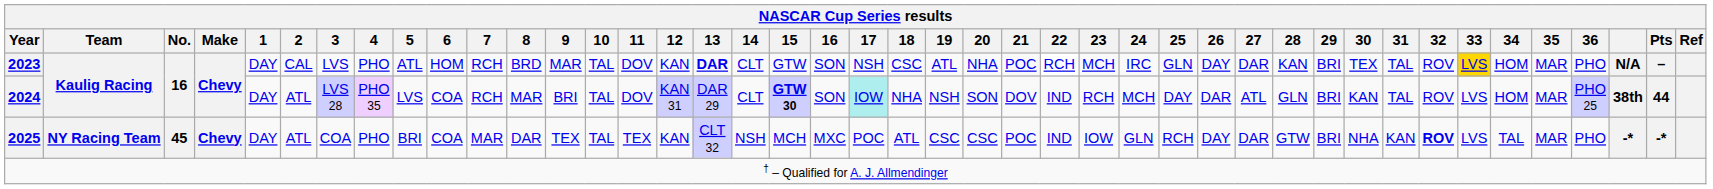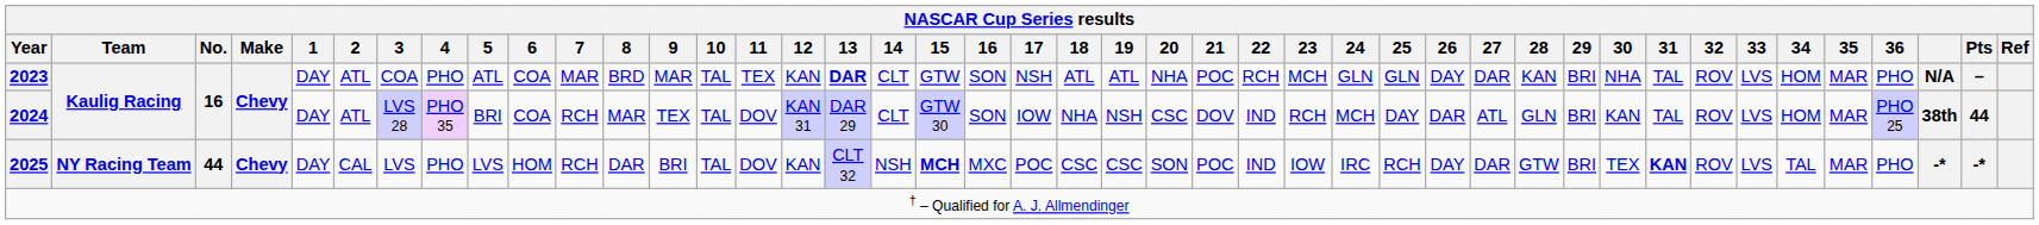 <table class="wikitable" style="text-align:center; font-size:75%">
 <tr>
 <th colspan=43><a href='#'>NASCAR Cup Series</a> results</th>
 </tr>
 <tr>
 <th>Year</th>
 <th>Team</th>
 <th>No.</th>
 <th>Make</th>
 <th>1</th>
 <th>2</th>
 <th>3</th>
 <th>4</th>
 <th>5</th>
 <th>6</th>
 <th>7</th>
 <th>8</th>
 <th>9</th>
 <th>10</th>
 <th>11</th>
 <th>12</th>
 <th>13</th>
 <th>14</th>
 <th>15</th>
 <th>16</th>
 <th>17</th>
 <th>18</th>
 <th>19</th>
 <th>20</th>
 <th>21</th>
 <th>22</th>
 <th>23</th>
 <th>24</th>
 <th>25</th>
 <th>26</th>
 <th>27</th>
 <th>28</th>
 <th>29</th>
 <th>30</th>
 <th>31</th>
 <th>32</th>
 <th>33</th>
 <th>34</th>
 <th>35</th>
 <th>36</th>
 <th></th>
 <th>Pts</th>
 <th>Ref</th>
 </tr>
 <tr>
 <th><a href='#'>2023</a></th>
 <th rowspan=2><a href='#'>Kaulig Racing</a></th>
 <th rowspan=2>16</th>
 <th rowspan=2><a href='#'>Chevy</a></th>
 <td><a href='#'>DAY</a></td>
-<td><a href='#'>CAL</a></td>
-<td><a href='#'>LVS</a></td>
+<td><a href='#'>ATL</a></td>
+<td><a href='#'>COA</a></td>
 <td><a href='#'>PHO</a></td>
 <td><a href='#'>ATL</a></td>
-<td><a href='#'>HOM</a></td>
-<td><a href='#'>RCH</a></td>
+<td><a href='#'>COA</a></td>
+<td><a href='#'>MAR</a></td>
 <td><a href='#'>BRD</a></td>
 <td><a href='#'>MAR</a></td>
 <td><a href='#'>TAL</a></td>
-<td><a href='#'>DOV</a></td>
+<td><a href='#'>TEX</a></td>
 <td><a href='#'>KAN</a></td>
 <td><strong><a href='#'>DAR</a></strong></td>
 <td><a href='#'>CLT</a></td>
 <td><a href='#'>GTW</a></td>
 <td><a href='#'>SON</a></td>
 <td><a href='#'>NSH</a></td>
-<td><a href='#'>CSC</a></td>
+<td><a href='#'>ATL</a></td>
 <td><a href='#'>ATL</a></td>
 <td><a href='#'>NHA</a></td>
 <td><a href='#'>POC</a></td>
 <td style="background:#FFFFFF;"><a href='#'>RCH</a><br></td>
 <td><a href='#'>MCH</a></td>
-<td><a href='#'>IRC</a></td>
+<td><a href='#'>GLN</a></td>
 <td><a href='#'>GLN</a></td>
 <td><a href='#'>DAY</a></td>
 <td><a href='#'>DAR</a></td>
 <td><a href='#'>KAN</a></td>
 <td><a href='#'>BRI</a></td>
-<td><a href='#'>TEX</a></td>
+<td><a href='#'>NHA</a></td>
 <td><a href='#'>TAL</a></td>
 <td><a href='#'>ROV</a></td>
-<td style="background: gold;"><a href='#'>LVS</a></td>
+<td><a href='#'>LVS</a></td>
 <td><a href='#'>HOM</a></td>
 <td><a href='#'>MAR</a></td>
 <td><a href='#'>PHO</a></td>
 <th>N/A</th>
 <th>–</th>
 <th></th>
 </tr>
 <tr>
 <th><a href='#'>2024</a></th>
 <td><a href='#'>DAY</a></td>
 <td><a href='#'>ATL</a></td>
 <td style="background:#CFCFFF;"><a href='#'>LVS</a><br><small>28</small></td>
 <td style="background:#EFCFFF;"><a href='#'>PHO</a><br><small>35</small></td>
-<td><a href='#'>LVS</a></td>
+<td><a href='#'>BRI</a></td>
 <td><a href='#'>COA</a></td>
 <td><a href='#'>RCH</a></td>
 <td><a href='#'>MAR</a></td>
-<td><a href='#'>BRI</a></td>
+<td><a href='#'>TEX</a></td>
 <td><a href='#'>TAL</a></td>
 <td><a href='#'>DOV</a></td>
 <td style="background:#CFCFFF;"><a href='#'>KAN</a><br><small>31</small></td>
 <td style="background:#CFCFFF;"><a href='#'>DAR</a><br><small>29</small></td>
 <td><a href='#'>CLT</a></td>
-<td style="background:#CFCFFF;"><strong><a href='#'>GTW</a><br><small>30</small></strong></td>
+<td style="background:#CFCFFF;"><a href='#'>GTW</a><br><small>30</small></td>
 <td><a href='#'>SON</a></td>
-<td style="background: paleturquoise;"><a href='#'>IOW</a></td>
+<td><a href='#'>IOW</a></td>
 <td><a href='#'>NHA</a></td>
 <td><a href='#'>NSH</a></td>
-<td><a href='#'>SON</a></td>
+<td><a href='#'>CSC</a></td>
 <td><a href='#'>DOV</a></td>
 <td><a href='#'>IND</a></td>
 <td><a href='#'>RCH</a></td>
 <td><a href='#'>MCH</a></td>
 <td><a href='#'>DAY</a></td>
 <td><a href='#'>DAR</a></td>
 <td><a href='#'>ATL</a></td>
 <td><a href='#'>GLN</a></td>
 <td><a href='#'>BRI</a></td>
 <td><a href='#'>KAN</a></td>
 <td><a href='#'>TAL</a></td>
 <td><a href='#'>ROV</a></td>
 <td><a href='#'>LVS</a></td>
 <td><a href='#'>HOM</a></td>
 <td><a href='#'>MAR</a></td>
 <td style="background:#CFCFFF;"><a href='#'>PHO</a><br><small>25</small></td>
 <th>38th</th>
 <th>44</th>
 <th></th>
 </tr>
 <tr>
 <th><a href='#'>2025</a></th>
 <th><a href='#'>NY Racing Team</a></th>
-<th>45</th>
+<th>44</th>
 <th><a href='#'>Chevy</a></th>
 <td><a href='#'>DAY</a></td>
-<td><a href='#'>ATL</a></td>
-<td><a href='#'>COA</a></td>
+<td><a href='#'>CAL</a></td>
+<td><a href='#'>LVS</a></td>
 <td><a href='#'>PHO</a></td>
+<td><a href='#'>LVS</a></td>
+<td><a href='#'>HOM</a></td>
+<td><a href='#'>RCH</a></td>
+<td><a href='#'>DAR</a></td>
 <td><a href='#'>BRI</a></td>
-<td><a href='#'>COA</a></td>
-<td><a href='#'>MAR</a></td>
-<td><a href='#'>DAR</a></td>
-<td><a href='#'>TEX</a></td>
 <td><a href='#'>TAL</a></td>
-<td><a href='#'>TEX</a></td>
+<td><a href='#'>DOV</a></td>
 <td><a href='#'>KAN</a></td>
 <td style="background:#CFCFFF;"><a href='#'>CLT</a><br><small>32</small></td>
 <td><a href='#'>NSH</a></td>
-<td><a href='#'>MCH</a></td>
+<td><strong><a href='#'>MCH</a></strong></td>
 <td><a href='#'>MXC</a></td>
 <td><a href='#'>POC</a></td>
-<td><a href='#'>ATL</a></td>
 <td><a href='#'>CSC</a></td>
 <td><a href='#'>CSC</a></td>
+<td><a href='#'>SON</a></td>
 <td><a href='#'>POC</a></td>
 <td><a href='#'>IND</a></td>
 <td><a href='#'>IOW</a></td>
-<td><a href='#'>GLN</a></td>
+<td><a href='#'>IRC</a></td>
 <td><a href='#'>RCH</a></td>
 <td><a href='#'>DAY</a></td>
 <td><a href='#'>DAR</a></td>
 <td><a href='#'>GTW</a></td>
 <td><a href='#'>BRI</a></td>
-<td><a href='#'>NHA</a></td>
-<td><a href='#'>KAN</a></td>
-<td><strong><a href='#'>ROV</a></strong></td>
+<td><a href='#'>TEX</a></td>
+<td><strong><a href='#'>KAN</a></strong></td>
+<td><a href='#'>ROV</a></td>
 <td><a href='#'>LVS</a></td>
 <td><a href='#'>TAL</a></td>
 <td><a href='#'>MAR</a></td>
 <td><a href='#'>PHO</a></td>
 <th>-*</th>
 <th>-*</th>
 <th></th>
 </tr>
 <tr>
 <td colspan=43><small><sup>†</sup> – Qualified for <a href='#'>A. J. Allmendinger</a></small></td>
 </tr>
 </table>
